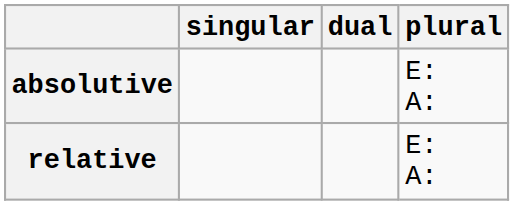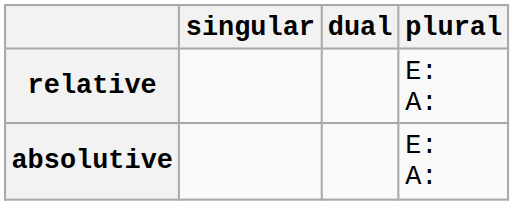 <table class="wikitable">
 <tr>
 <th></th>
 <th>singular</th>
 <th>dual</th>
 <th>plural</th>
 </tr>
 <tr>
+<th>relative</th>
+<td></td>
+<td></td>
+<td>E: <br>A: </td>
+</tr>
+<tr>
 <th>absolutive</th>
 <td></td>
 <td></td>
 <td>E: <br>A: </td>
 </tr>
-<tr>
-<th>relative</th>
-<td></td>
-<td></td>
-<td>E: <br>A: </td>
-</tr>
 </table>
